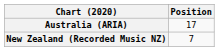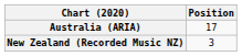 <table class="wikitable sortable plainrowheaders" style="text-align:center">
 <tr>
 <th scope="col">Chart (2020)</th>
 <th scope="col">Position</th>
 </tr>
 <tr>
 <th scope="row">Australia (ARIA)</th>
 <td>17</td>
 </tr>
 <tr>
 <th scope="row">New Zealand (Recorded Music NZ)</th>
-<td>7</td>
+<td>3</td>
 </tr>
 </table>
